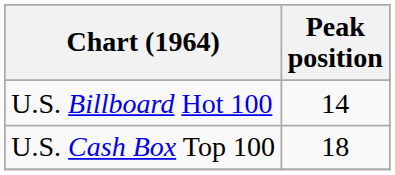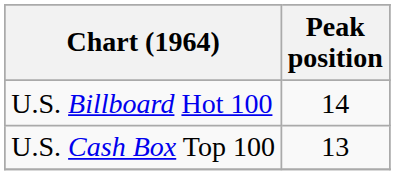 <table class="wikitable">
 <tr>
 <th>Chart (1964)</th>
 <th>Peak<br>position</th>
 </tr>
 <tr>
 <td>U.S. <em><a href='#'>Billboard</a></em> <a href='#'>Hot 100</a></td>
 <td style="text-align:center;">14</td>
 </tr>
 <tr>
 <td>U.S. <a href='#'><em>Cash Box</em></a> Top 100</td>
-<td align="center">18</td>
+<td align="center">13</td>
 </tr>
 <tr>
 </tr>
 </table>
